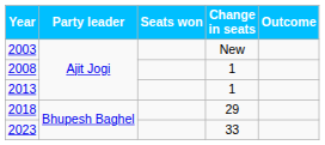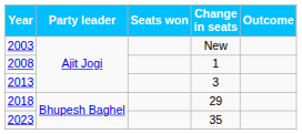 <table class="wikitable sortable" style="text-align:center;">
 <tr>
 <th Style="background-color:#00BFFF; color:white">Year</th>
 <th Style="background-color:#00BFFF; color:white">Party leader</th>
 <th Style="background-color:#00BFFF; color:white">Seats won</th>
 <th Style="background-color:#00BFFF; color:white">Change<br>in seats</th>
 <th Style="background-color:#00BFFF; color:white">Outcome</th>
 </tr>
 <tr>
 <td><a href='#'>2003</a></td>
 <td rowspan="3"><a href='#'>Ajit Jogi</a></td>
 <td></td>
 <td>New</td>
 <td></td>
 </tr>
 <tr>
 <td><a href='#'>2008</a></td>
 <td></td>
 <td> 1</td>
 <td></td>
 </tr>
 <tr>
 <td><a href='#'>2013</a></td>
 <td></td>
-<td> 1</td>
+<td> 3</td>
 <td></td>
 </tr>
 <tr>
 <td><a href='#'>2018</a></td>
 <td rowspan="2"><a href='#'>Bhupesh Baghel</a></td>
 <td></td>
 <td> 29</td>
 <td></td>
 </tr>
 <tr>
 <td><a href='#'>2023</a></td>
 <td></td>
-<td> 33</td>
+<td> 35</td>
 <td></td>
 </tr>
 </table>
